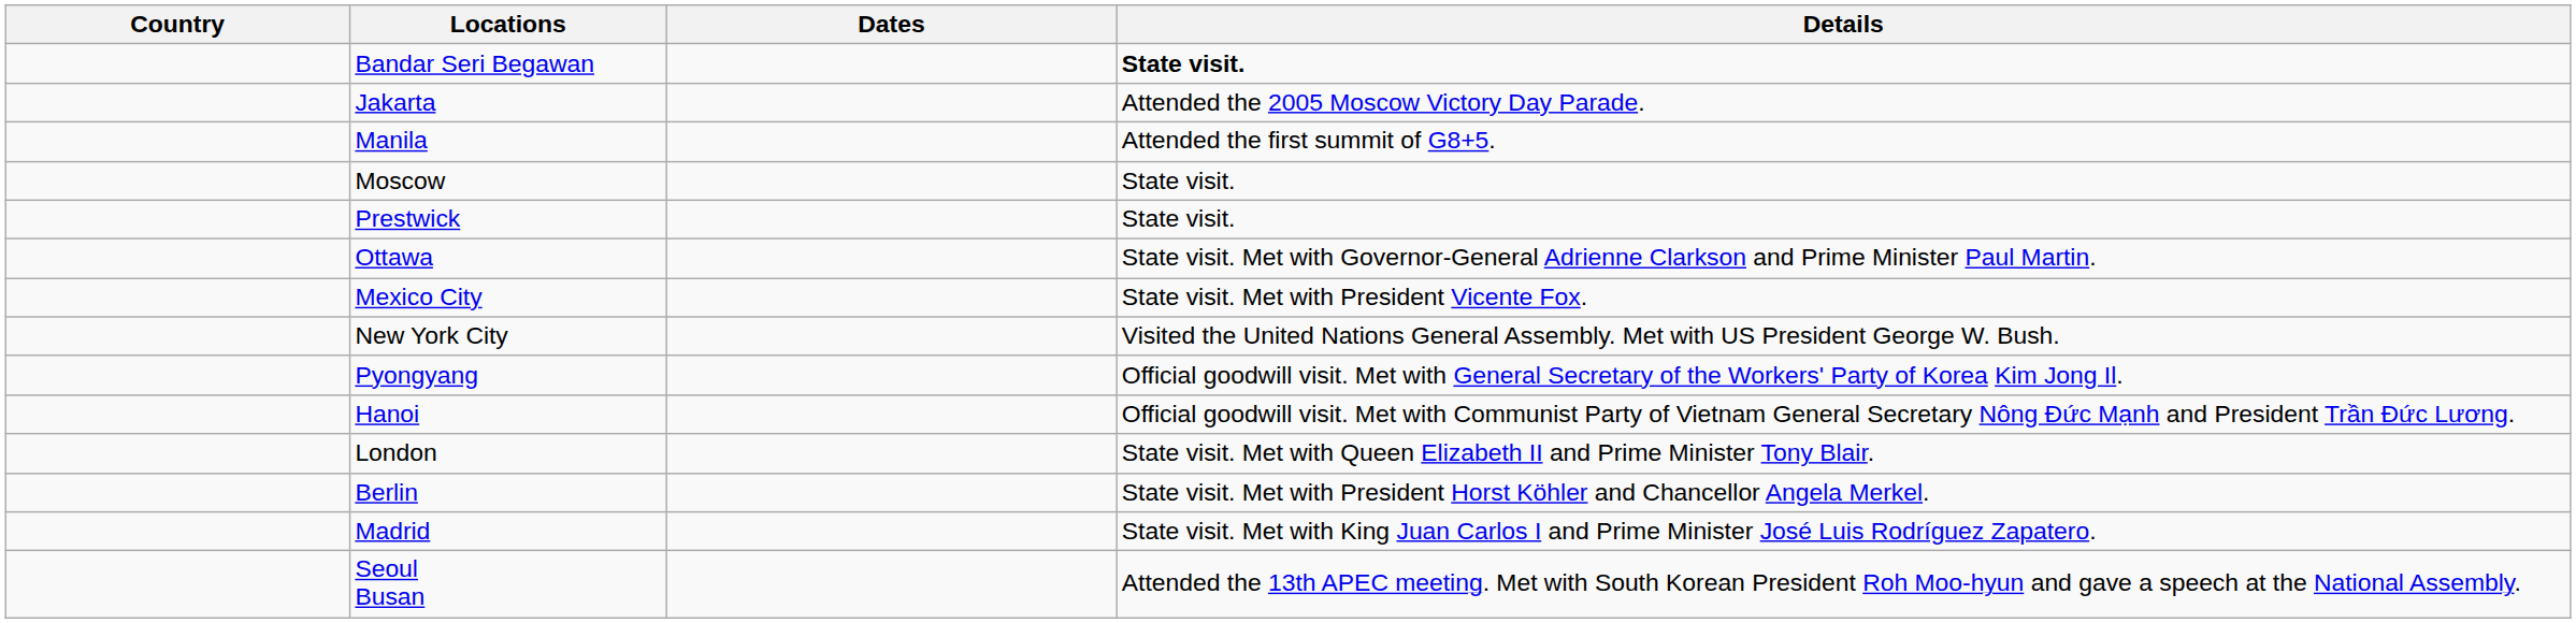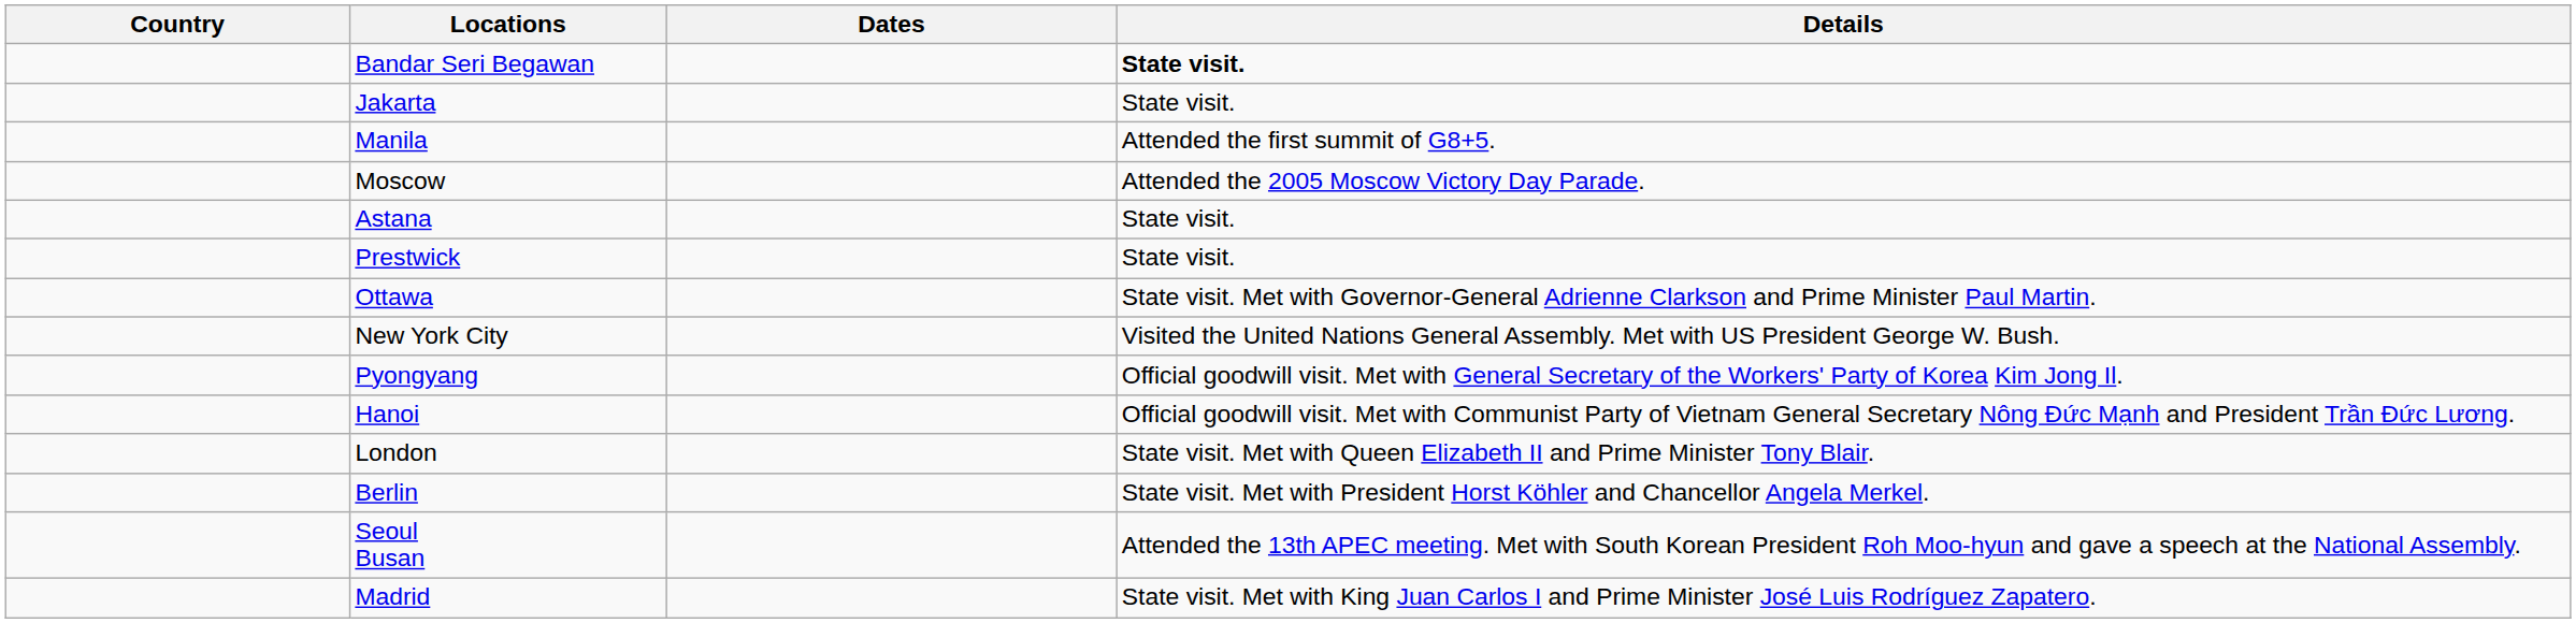 <table class="wikitable sortable" style="margin:1em auto 1em auto;">
 <tr>
 <th style="width: 13%;">Country</th>
 <th style="width: 12%;">Locations</th>
 <th style="width: 17%;">Dates</th>
 <th style="width: 55%;">Details</th>
 </tr>
 <tr>
 <td></td>
 <td><a href='#'>Bandar Seri Begawan</a></td>
 <td></td>
 <td><strong>State visit.</strong></td>
 </tr>
 <tr>
 <td></td>
 <td><a href='#'>Jakarta</a></td>
 <td></td>
-<td>Attended the <a href='#'>2005 Moscow Victory Day Parade</a>.</td>
+<td>State visit.</td>
 </tr>
 <tr>
 <td></td>
 <td><a href='#'>Manila</a></td>
 <td></td>
 <td>Attended the first summit of <a href='#'>G8+5</a>.</td>
 </tr>
 <tr>
 <td></td>
 <td>Moscow</td>
+<td></td>
+<td>Attended the <a href='#'>2005 Moscow Victory Day Parade</a>.</td>
+</tr>
+<tr>
+<td></td>
+<td><a href='#'>Astana</a></td>
 <td></td>
 <td>State visit.</td>
 </tr>
 <tr>
 <td></td>
 <td><a href='#'>Prestwick</a></td>
 <td></td>
 <td>State visit.</td>
 </tr>
 <tr>
 <td></td>
 <td><a href='#'>Ottawa</a></td>
 <td></td>
 <td>State visit. Met with Governor-General <a href='#'>Adrienne Clarkson</a> and Prime Minister <a href='#'>Paul Martin</a>.</td>
-</tr>
-<tr>
-<td></td>
-<td><a href='#'>Mexico City</a></td>
-<td></td>
-<td>State visit. Met with President <a href='#'>Vicente Fox</a>.</td>
 </tr>
 <tr>
 <td></td>
 <td>New York City</td>
 <td></td>
 <td>Visited the United Nations General Assembly. Met with US President George W. Bush.</td>
 </tr>
 <tr>
 <td></td>
 <td><a href='#'>Pyongyang</a></td>
 <td></td>
 <td>Official goodwill visit. Met with <a href='#'>General Secretary of the Workers' Party of Korea</a> <a href='#'>Kim Jong Il</a>.</td>
 </tr>
 <tr>
 <td></td>
 <td><a href='#'>Hanoi</a></td>
 <td></td>
 <td>Official goodwill visit. Met with Communist Party of Vietnam General Secretary <a href='#'>Nông Đức Mạnh</a> and President <a href='#'>Trần Đức Lương</a>.</td>
 </tr>
 <tr>
 <td></td>
 <td>London</td>
 <td></td>
 <td>State visit. Met with Queen <a href='#'>Elizabeth II</a> and Prime Minister <a href='#'>Tony Blair</a>.</td>
 </tr>
 <tr>
 <td></td>
 <td><a href='#'>Berlin</a></td>
 <td></td>
 <td>State visit. Met with President <a href='#'>Horst Köhler</a> and Chancellor <a href='#'>Angela Merkel</a>.</td>
 </tr>
 <tr>
 <td></td>
+<td><a href='#'>Seoul</a><br><a href='#'>Busan</a></td>
+<td></td>
+<td>Attended the <a href='#'>13th APEC meeting</a>. Met with South Korean President <a href='#'>Roh Moo-hyun</a> and gave a speech at the <a href='#'>National Assembly</a>.</td>
+</tr>
+<tr>
+<td></td>
 <td><a href='#'>Madrid</a></td>
 <td></td>
 <td>State visit. Met with King <a href='#'>Juan Carlos I</a> and Prime Minister <a href='#'>José Luis Rodríguez Zapatero</a>.</td>
 </tr>
-<tr>
-<td></td>
-<td><a href='#'>Seoul</a><br><a href='#'>Busan</a></td>
-<td></td>
-<td>Attended the <a href='#'>13th APEC meeting</a>. Met with South Korean President <a href='#'>Roh Moo-hyun</a> and gave a speech at the <a href='#'>National Assembly</a>.</td>
-</tr>
 </table>
